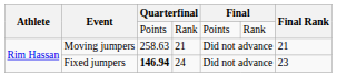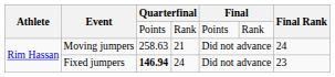 <table class="wikitable">
 <tr>
 <th rowspan="2">Athlete</th>
 <th rowspan="2">Event</th>
 <th colspan="2">Quarterfinal</th>
 <th colspan="2">Final</th>
 <th rowspan="2">Final Rank</th>
 </tr>
 <tr>
 <td>Points</td>
 <td>Rank</td>
 <td>Points</td>
 <td>Rank</td>
 </tr>
 <tr>
 <td rowspan="2"><a href='#'>Rim Hassan</a></td>
 <td>Moving jumpers</td>
 <td>258.63</td>
 <td>21</td>
 <td colspan="2">Did not advance</td>
-<td>21</td>
+<td>24</td>
 </tr>
 <tr>
 <td>Fixed jumpers</td>
 <td><strong>146.94</strong></td>
 <td>24</td>
 <td colspan="2">Did not advance</td>
 <td>23</td>
 </tr>
 </table>
